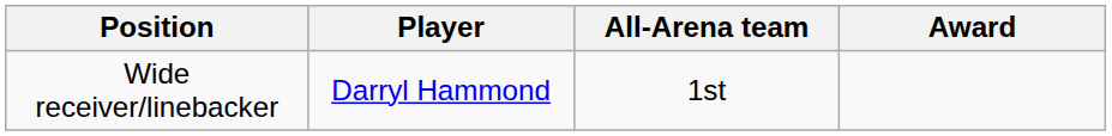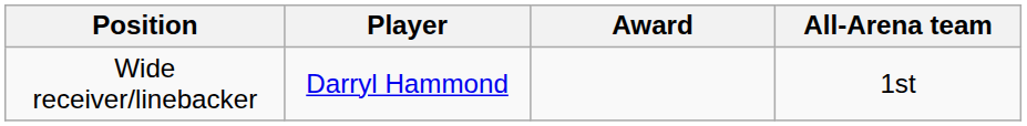 <table class="wikitable sortable">
 <tr>
 <th bgcolor="#DDDDFF" width="20%">Position</th>
 <th bgcolor="#DDDDFF" width="20%">Player</th>
+<th bgcolor="#DDDDFF" width="20%">Award</th>
 <th bgcolor="#DDDDFF" width="20%">All-Arena team</th>
-<th bgcolor="#DDDDFF" width="20%">Award</th>
 </tr>
 <tr align="center">
 <td>Wide receiver/linebacker</td>
 <td><a href='#'>Darryl Hammond</a></td>
+<td></td>
 <td>1st</td>
-<td></td>
 </tr>
 </table>
